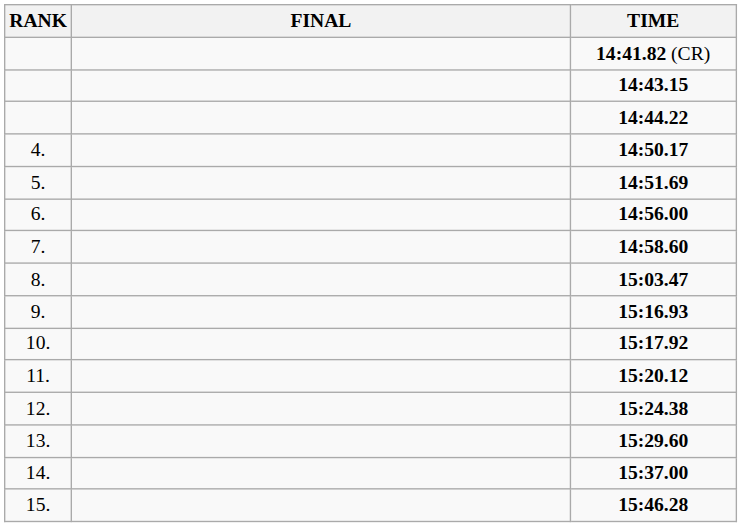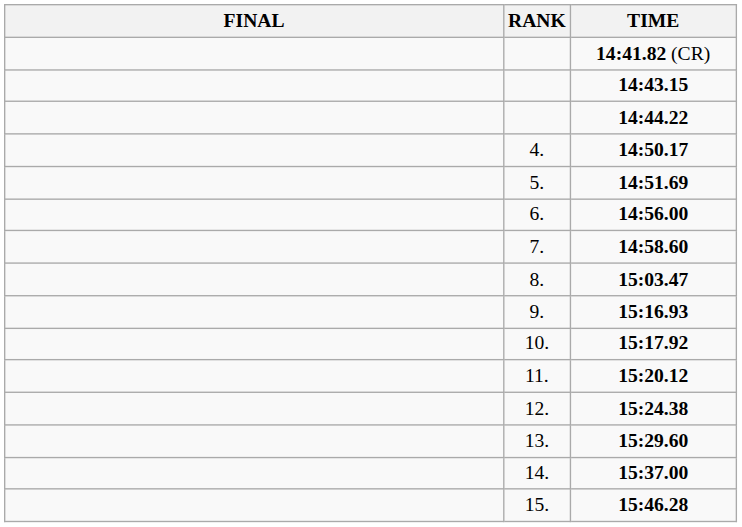 <table class="wikitable" style="border-collapse: collapse; font-size: 90%;">
 <tr>
+<th style="width: 25em">FINAL</th>
 <th>RANK</th>
-<th style="width: 25em">FINAL</th>
 <th style="width: 8em">TIME</th>
 </tr>
 <tr>
+<td></td>
 <td align="center"></td>
-<td></td>
 <td align="center"><strong>14:41.82</strong> (CR)</td>
 </tr>
 <tr>
+<td></td>
 <td align="center"></td>
-<td></td>
 <td align="center"><strong>14:43.15</strong></td>
 </tr>
 <tr>
+<td></td>
 <td align="center"></td>
-<td></td>
 <td align="center"><strong>14:44.22</strong></td>
 </tr>
 <tr>
+<td></td>
 <td align="center">4.</td>
-<td></td>
 <td align="center"><strong>14:50.17</strong></td>
 </tr>
 <tr>
+<td></td>
 <td align="center">5.</td>
-<td></td>
 <td align="center"><strong>14:51.69</strong></td>
 </tr>
 <tr>
+<td></td>
 <td align="center">6.</td>
-<td></td>
 <td align="center"><strong>14:56.00</strong></td>
 </tr>
 <tr>
+<td></td>
 <td align="center">7.</td>
-<td></td>
 <td align="center"><strong>14:58.60</strong></td>
 </tr>
 <tr>
+<td></td>
 <td align="center">8.</td>
-<td></td>
 <td align="center"><strong>15:03.47</strong></td>
 </tr>
 <tr>
+<td></td>
 <td align="center">9.</td>
-<td></td>
 <td align="center"><strong>15:16.93</strong></td>
 </tr>
 <tr>
+<td></td>
 <td align="center">10.</td>
-<td></td>
 <td align="center"><strong>15:17.92</strong></td>
 </tr>
 <tr>
+<td></td>
 <td align="center">11.</td>
-<td></td>
 <td align="center"><strong>15:20.12</strong></td>
 </tr>
 <tr>
+<td></td>
 <td align="center">12.</td>
-<td></td>
 <td align="center"><strong>15:24.38</strong></td>
 </tr>
 <tr>
+<td></td>
 <td align="center">13.</td>
-<td></td>
 <td align="center"><strong>15:29.60</strong></td>
 </tr>
 <tr>
+<td></td>
 <td align="center">14.</td>
-<td></td>
 <td align="center"><strong>15:37.00</strong></td>
 </tr>
 <tr>
+<td></td>
 <td align="center">15.</td>
-<td></td>
 <td align="center"><strong>15:46.28</strong></td>
 </tr>
 </table>
